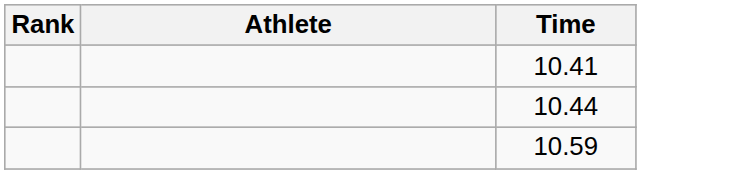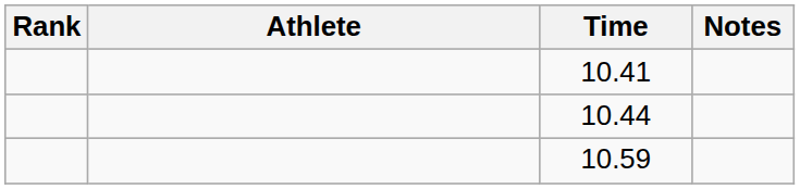 <table class=wikitable style="text-align:center">
 <tr>
 <th width=40>Rank</th>
 <th width=250>Athlete</th>
 <th width=80>Time</th>
+<th width=50>Notes</th>
 </tr>
 <tr>
 <td></td>
 <td align=left></td>
 <td>10.41</td>
+<td></td>
 </tr>
 <tr>
 <td></td>
 <td align=left></td>
 <td>10.44</td>
+<td></td>
 </tr>
 <tr>
 <td></td>
 <td align=left></td>
 <td>10.59</td>
+<td></td>
 </tr>
 </table>
